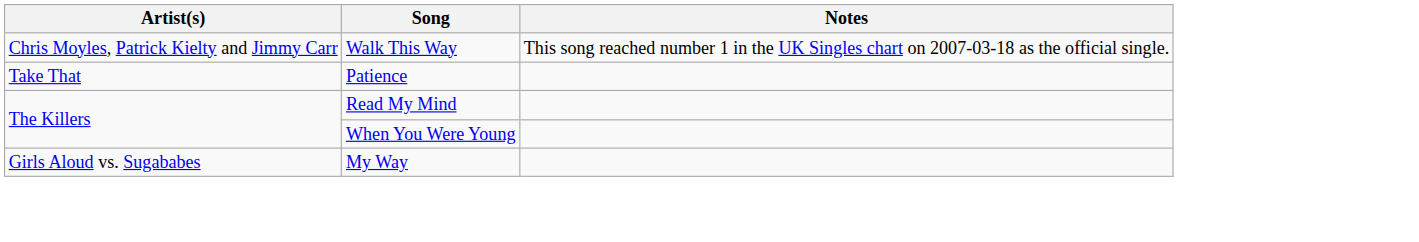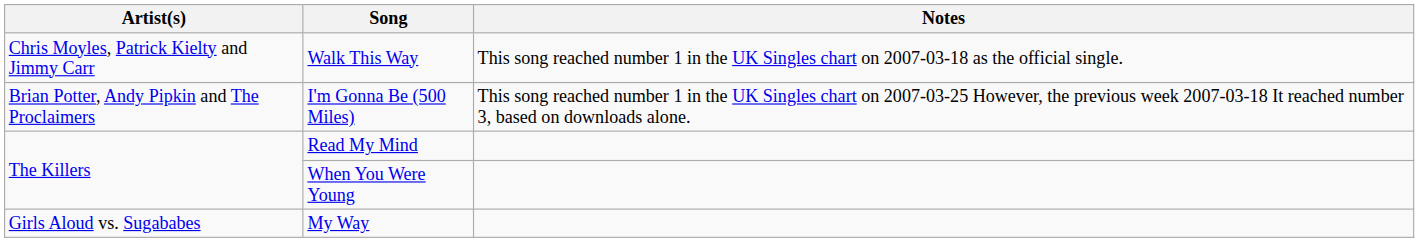 <table class="wikitable">
 <tr>
 <th>Artist(s)</th>
 <th>Song</th>
 <th>Notes</th>
 </tr>
 <tr>
 <td><a href='#'>Chris Moyles</a>, <a href='#'>Patrick Kielty</a> and <a href='#'>Jimmy Carr</a></td>
 <td><a href='#'>Walk This Way</a></td>
 <td>This song reached number 1 in the <a href='#'>UK Singles chart</a> on 2007-03-18 as the official single.</td>
 </tr>
 <tr>
-<td><a href='#'>Take That</a></td>
-<td><a href='#'>Patience</a></td>
-<td></td>
+<td><a href='#'>Brian Potter</a>, <a href='#'>Andy Pipkin</a> and <a href='#'>The Proclaimers</a></td>
+<td><a href='#'>I'm Gonna Be (500 Miles)</a></td>
+<td>This song reached number 1 in the <a href='#'>UK Singles chart</a> on 2007-03-25 However, the previous week 2007-03-18 It reached number 3, based on downloads alone.</td>
 </tr>
 <tr>
 <td rowspan=2><a href='#'>The Killers</a></td>
 <td><a href='#'>Read My Mind</a></td>
 <td></td>
 </tr>
 <tr>
 <td><a href='#'>When You Were Young</a></td>
 <td></td>
 </tr>
 <tr>
 <td><a href='#'>Girls Aloud</a> vs. <a href='#'>Sugababes</a></td>
 <td><a href='#'>My Way</a></td>
 <td></td>
 </tr>
 </table>
